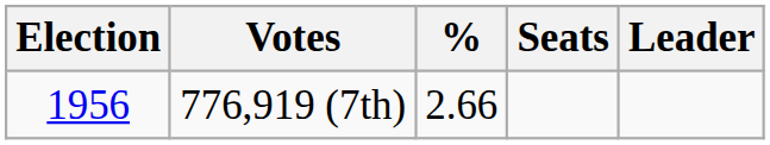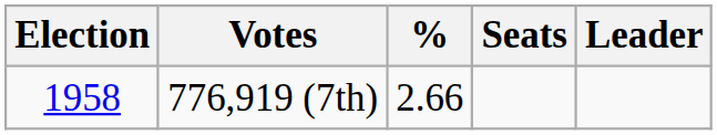 <table class=wikitable style=text-align:center>
 <tr>
 <th>Election</th>
 <th>Votes</th>
 <th>%</th>
 <th>Seats</th>
 <th>Leader</th>
 </tr>
 <tr>
-<td><a href='#'>1956</a></td>
+<td><a href='#'>1958</a></td>
 <td>776,919 (7th)</td>
 <td>2.66</td>
 <td></td>
 <td></td>
 </tr>
 </table>
